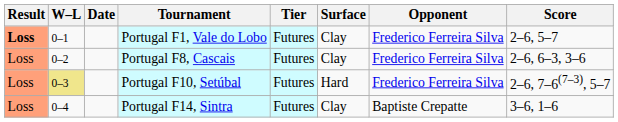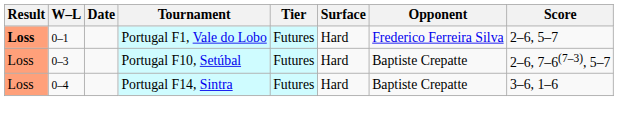 <table class="sortable wikitable">
 <tr>
 <th>Result</th>
 <th class="unsortable">W–L</th>
 <th>Date</th>
 <th>Tournament</th>
 <th>Tier</th>
 <th>Surface</th>
 <th>Opponent</th>
 <th class="unsortable">Score</th>
 </tr>
 <tr>
 <td bgcolor=FFA07A><strong>Loss</strong></td>
 <td><small>0–1</small></td>
 <td></td>
 <td style="background:#cffcff;">Portugal F1, <a href='#'>Vale do Lobo</a></td>
 <td style="background:#cffcff;">Futures</td>
-<td>Clay</td>
+<td>Hard</td>
 <td> <a href='#'>Frederico Ferreira Silva</a></td>
 <td>2–6, 5–7</td>
 </tr>
 <tr>
 <td bgcolor=FFA07A>Loss</td>
-<td><small>0–2</small></td>
-<td></td>
-<td style="background:#cffcff;">Portugal F8, <a href='#'>Cascais</a></td>
-<td style="background:#cffcff;">Futures</td>
-<td>Clay</td>
-<td> <a href='#'>Frederico Ferreira Silva</a></td>
-<td>2–6, 6–3, 3–6</td>
-</tr>
-<tr>
-<td bgcolor=FFA07A>Loss</td>
-<td style="background: khaki;"><small>0–3</small></td>
+<td><small>0–3</small></td>
 <td></td>
 <td style="background:#cffcff;">Portugal F10, <a href='#'>Setúbal</a></td>
 <td style="background:#cffcff;">Futures</td>
 <td>Hard</td>
-<td> <a href='#'>Frederico Ferreira Silva</a></td>
+<td> Baptiste Crepatte</td>
 <td>2–6, 7–6<sup>(7–3)</sup>, 5–7</td>
 </tr>
 <tr>
 <td bgcolor=FFA07A>Loss</td>
 <td><small>0–4</small></td>
 <td></td>
 <td style="background:#cffcff;">Portugal F14, <a href='#'>Sintra</a></td>
 <td style="background:#cffcff;">Futures</td>
-<td>Clay</td>
+<td>Hard</td>
 <td> Baptiste Crepatte</td>
 <td>3–6, 1–6</td>
 </tr>
 </table>
